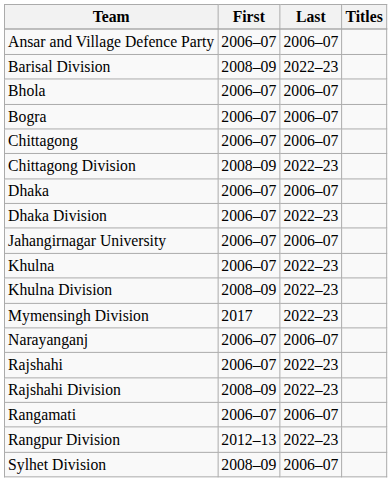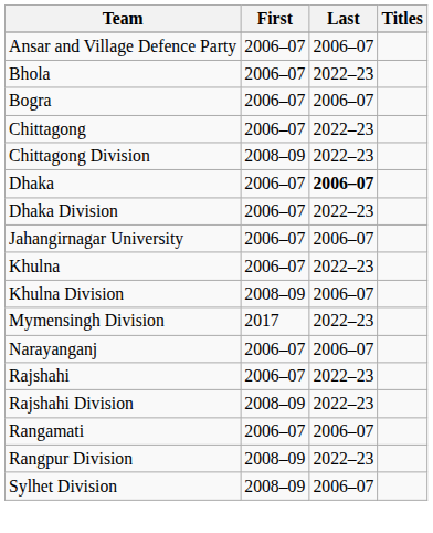 <table class="wikitable sortable plainrowheaders" style="text-align:center;">
 <tr>
 <th scope="col">Team</th>
 <th scope="col">First</th>
 <th scope="col">Last</th>
 <th scope="col">Titles</th>
 </tr>
 <tr bgcolor="#efefef">
 </tr>
 <tr align="left">
 <td>Ansar and Village Defence Party</td>
 <td>2006–07</td>
 <td>2006–07</td>
 <td></td>
 </tr>
 <tr align="left">
-<td>Barisal Division</td>
-<td>2008–09</td>
-<td>2022–23</td>
-<td></td>
-</tr>
-<tr align="left">
 <td>Bhola</td>
 <td>2006–07</td>
-<td>2006–07</td>
+<td>2022–23</td>
 <td></td>
 </tr>
 <tr align="left">
 <td>Bogra</td>
 <td>2006–07</td>
 <td>2006–07</td>
 <td></td>
 </tr>
 <tr align="left">
 <td>Chittagong</td>
 <td>2006–07</td>
-<td>2006–07</td>
+<td>2022–23</td>
 <td></td>
 </tr>
 <tr align="left">
 <td>Chittagong Division</td>
 <td>2008–09</td>
 <td>2022–23</td>
 <td></td>
 </tr>
 <tr align="left">
 <td>Dhaka</td>
 <td>2006–07</td>
-<td>2006–07</td>
+<td><strong>2006–07</strong></td>
 <td></td>
 </tr>
 <tr align="left">
 <td>Dhaka Division</td>
 <td>2006–07</td>
 <td>2022–23</td>
 <td></td>
 </tr>
 <tr align="left">
 <td>Jahangirnagar University</td>
 <td>2006–07</td>
 <td>2006–07</td>
 <td></td>
 </tr>
 <tr align="left">
 <td>Khulna</td>
 <td>2006–07</td>
 <td>2022–23</td>
 <td></td>
 </tr>
 <tr align="left">
 <td>Khulna Division</td>
 <td>2008–09</td>
-<td>2022–23</td>
+<td>2006–07</td>
 <td></td>
 </tr>
 <tr align="left">
 <td>Mymensingh Division</td>
 <td>2017</td>
 <td>2022–23</td>
 <td></td>
 </tr>
 <tr align="left">
 <td>Narayanganj</td>
 <td>2006–07</td>
 <td>2006–07</td>
 <td></td>
 </tr>
 <tr align="left">
 <td>Rajshahi</td>
 <td>2006–07</td>
 <td>2022–23</td>
 <td></td>
 </tr>
 <tr align="left">
 <td>Rajshahi Division</td>
 <td>2008–09</td>
 <td>2022–23</td>
 <td></td>
 </tr>
 <tr align="left">
 <td>Rangamati</td>
 <td>2006–07</td>
 <td>2006–07</td>
 <td></td>
 </tr>
 <tr align="left">
 <td>Rangpur Division</td>
-<td>2012–13</td>
+<td>2008–09</td>
 <td>2022–23</td>
 <td></td>
 </tr>
 <tr align="left">
 <td>Sylhet Division</td>
 <td>2008–09</td>
 <td>2006–07</td>
 <td></td>
 </tr>
 </table>
